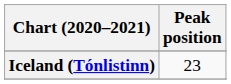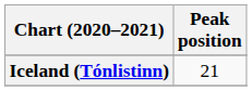 <table class="wikitable plainrowheaders sortable" style="text-align:center">
 <tr>
 <th scope="col">Chart (2020–2021)</th>
 <th scope="col">Peak<br>position</th>
 </tr>
 <tr>
 </tr>
 <tr>
 <th scope="row">Iceland (<a href='#'>Tónlistinn</a>)</th>
-<td>23</td>
+<td>21</td>
 </tr>
 <tr>
 </tr>
 <tr>
 </tr>
 </table>
